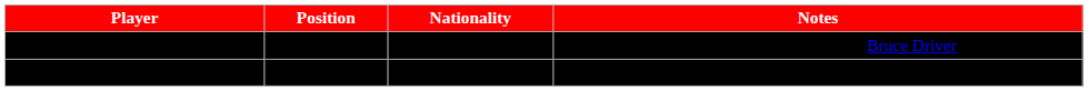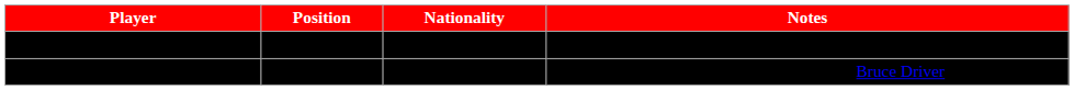 <table class="wikitable" width="80%">
 <tr align="center"  style="background:red;color:#FFFFFF;">
 <td><strong>Player</strong></td>
 <td><strong>Position</strong></td>
 <td><strong>Nationality</strong></td>
 <td><strong>Notes</strong></td>
 </tr>
 <tr align="center" bgcolor=" ">
+<td>Kayla Tutino</td>
+<td>Forward</td>
+<td></td>
+<td>Attended Ontario Hockey Academy</td>
+</tr>
+<tr align="center" bgcolor=" ">
 <td>Sarah Bayersdorfer</td>
 <td>Defence</td>
 <td></td>
 <td>Coached by former NHLer <a href='#'>Bruce Driver</a></td>
 </tr>
-<tr align="center" bgcolor=" ">
-<td>Kayla Tutino</td>
-<td>Forward</td>
-<td></td>
-<td>Attended Ontario Hockey Academy</td>
-</tr>
 </table>
